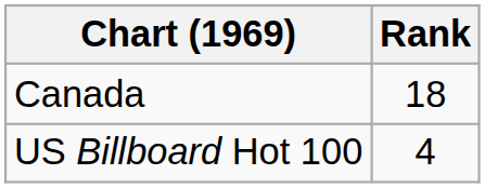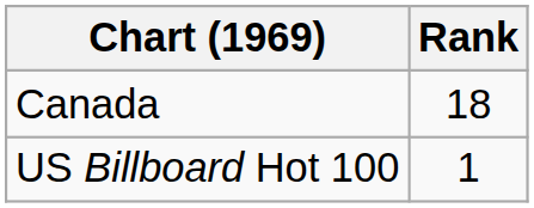 <table class="wikitable">
 <tr>
 <th align="left">Chart (1969)</th>
 <th style="text-align:center;">Rank</th>
 </tr>
 <tr>
 <td>Canada</td>
 <td style="text-align:center;">18</td>
 </tr>
 <tr>
 <td>US <em>Billboard</em> Hot 100</td>
-<td style="text-align:center;">4</td>
+<td style="text-align:center;">1</td>
 </tr>
 </table>
